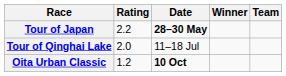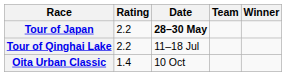 <table class="wikitable plainrowheaders">
 <tr>
 <th scope="col">Race</th>
 <th scope="col">Rating</th>
 <th scope="col">Date</th>
+<th scope="col">Team</th>
 <th scope="col">Winner</th>
-<th scope="col">Team</th>
 </tr>
 <tr>
 <th scope="row"> <a href='#'>Tour of Japan</a></th>
 <td>2.2</td>
 <td><strong>28–30 May</strong></td>
 <td></td>
 <td></td>
 </tr>
 <tr>
 <th scope="row"> <a href='#'>Tour of Qinghai Lake</a></th>
-<td>2.0</td>
+<td>2.2</td>
 <td>11–18 Jul</td>
 <td></td>
 <td></td>
 </tr>
 <tr>
 <th scope="row"> <a href='#'>Oita Urban Classic</a></th>
-<td>1.2</td>
-<td><strong>10 Oct</strong></td>
+<td>1.4</td>
+<td>10 Oct</td>
 <td></td>
 <td></td>
 </tr>
 </table>
